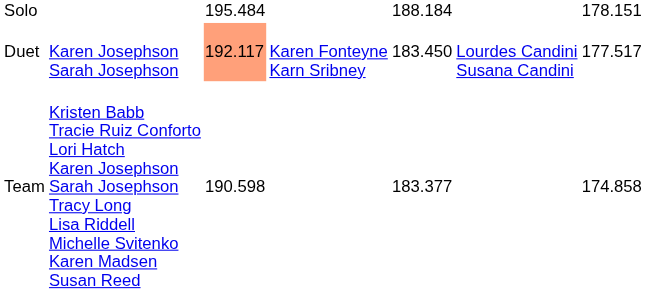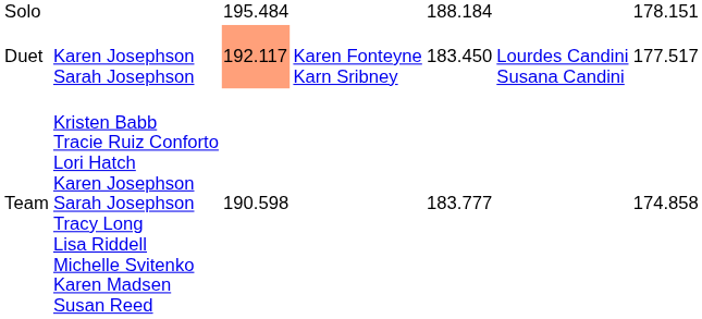 <table>
 <tr>
 <td>Solo</td>
 <td></td>
 <td>195.484</td>
 <td></td>
 <td>188.184</td>
 <td></td>
 <td>178.151</td>
 </tr>
 <tr>
 <td>Duet</td>
 <td><br><a href='#'>Karen Josephson</a><br><a href='#'>Sarah Josephson</a></td>
 <td style="background: lightsalmon;">192.117</td>
 <td><br><a href='#'>Karen Fonteyne</a><br><a href='#'>Karn Sribney</a></td>
 <td>183.450</td>
 <td><br><a href='#'>Lourdes Candini</a><br><a href='#'>Susana Candini</a></td>
 <td>177.517</td>
 </tr>
 <tr>
 <td>Team</td>
 <td><br><a href='#'>Kristen Babb</a><br><a href='#'>Tracie Ruiz Conforto</a><br><a href='#'>Lori Hatch</a><br><a href='#'>Karen Josephson</a><br><a href='#'>Sarah Josephson</a><br><a href='#'>Tracy Long</a><br><a href='#'>Lisa Riddell</a><br><a href='#'>Michelle Svitenko</a><br><a href='#'>Karen Madsen</a><br><a href='#'>Susan Reed</a></td>
 <td>190.598</td>
 <td></td>
-<td>183.377</td>
+<td>183.777</td>
 <td></td>
 <td>174.858</td>
 </tr>
 </table>
